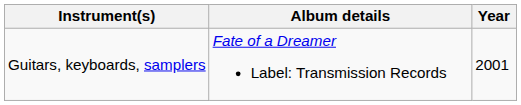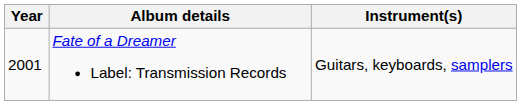 <table class="wikitable">
 <tr>
+<th>Year</th>
+<th>Album details</th>
 <th width=40%>Instrument(s)</th>
-<th>Album details</th>
-<th>Year</th>
 </tr>
 <tr>
+<td>2001</td>
+<td><em><a href='#'>Fate of a Dreamer</a></em><br><ul><li>Label: 	Transmission Records</li></ul></td>
 <td>Guitars, keyboards, <a href='#'>samplers</a></td>
-<td><em><a href='#'>Fate of a Dreamer</a></em><br><ul><li>Label: 	Transmission Records</li></ul></td>
-<td>2001</td>
 </tr>
 </table>
